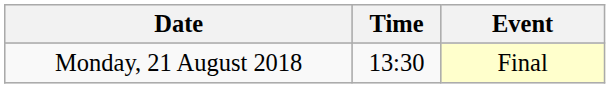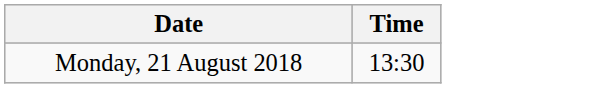 <table class = "wikitable" style="text-align:center;">
 <tr>
 <th width=220>Date</th>
 <th width=50>Time</th>
-<th width=100>Event</th>
 </tr>
 <tr>
 <td>Monday, 21 August 2018</td>
 <td>13:30</td>
-<td bgcolor=ffffcc>Final</td>
 </tr>
 </table>
